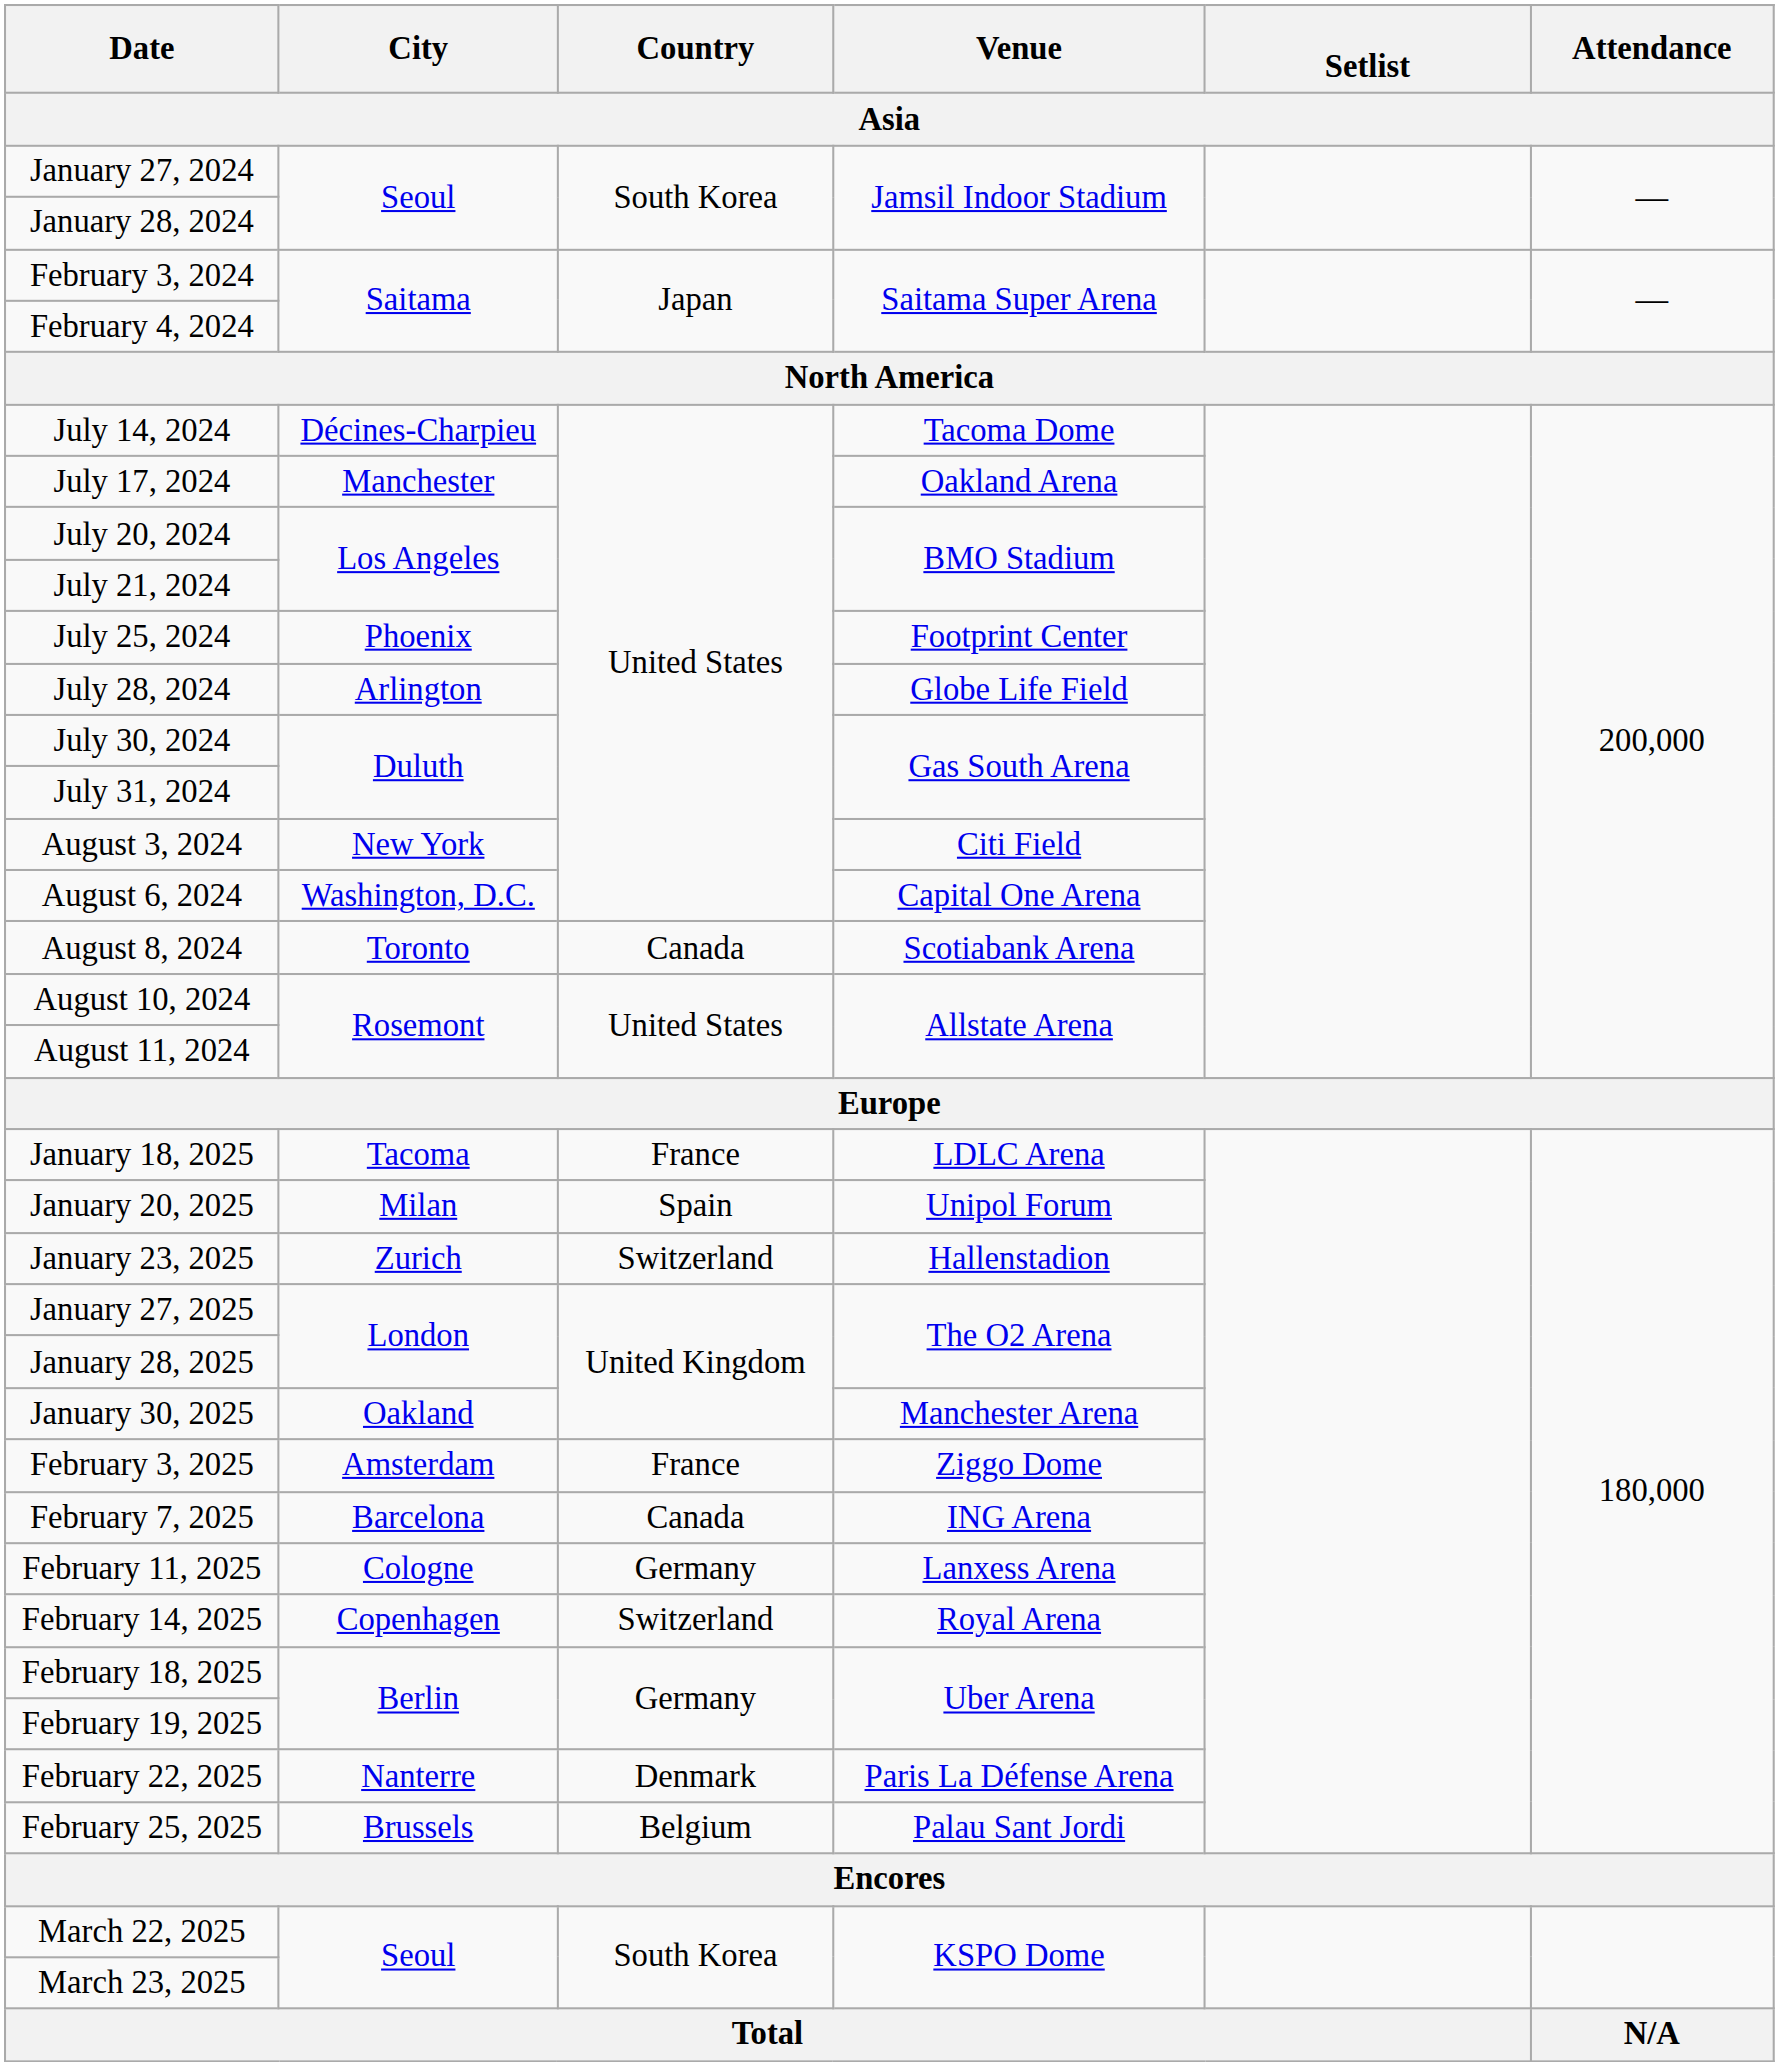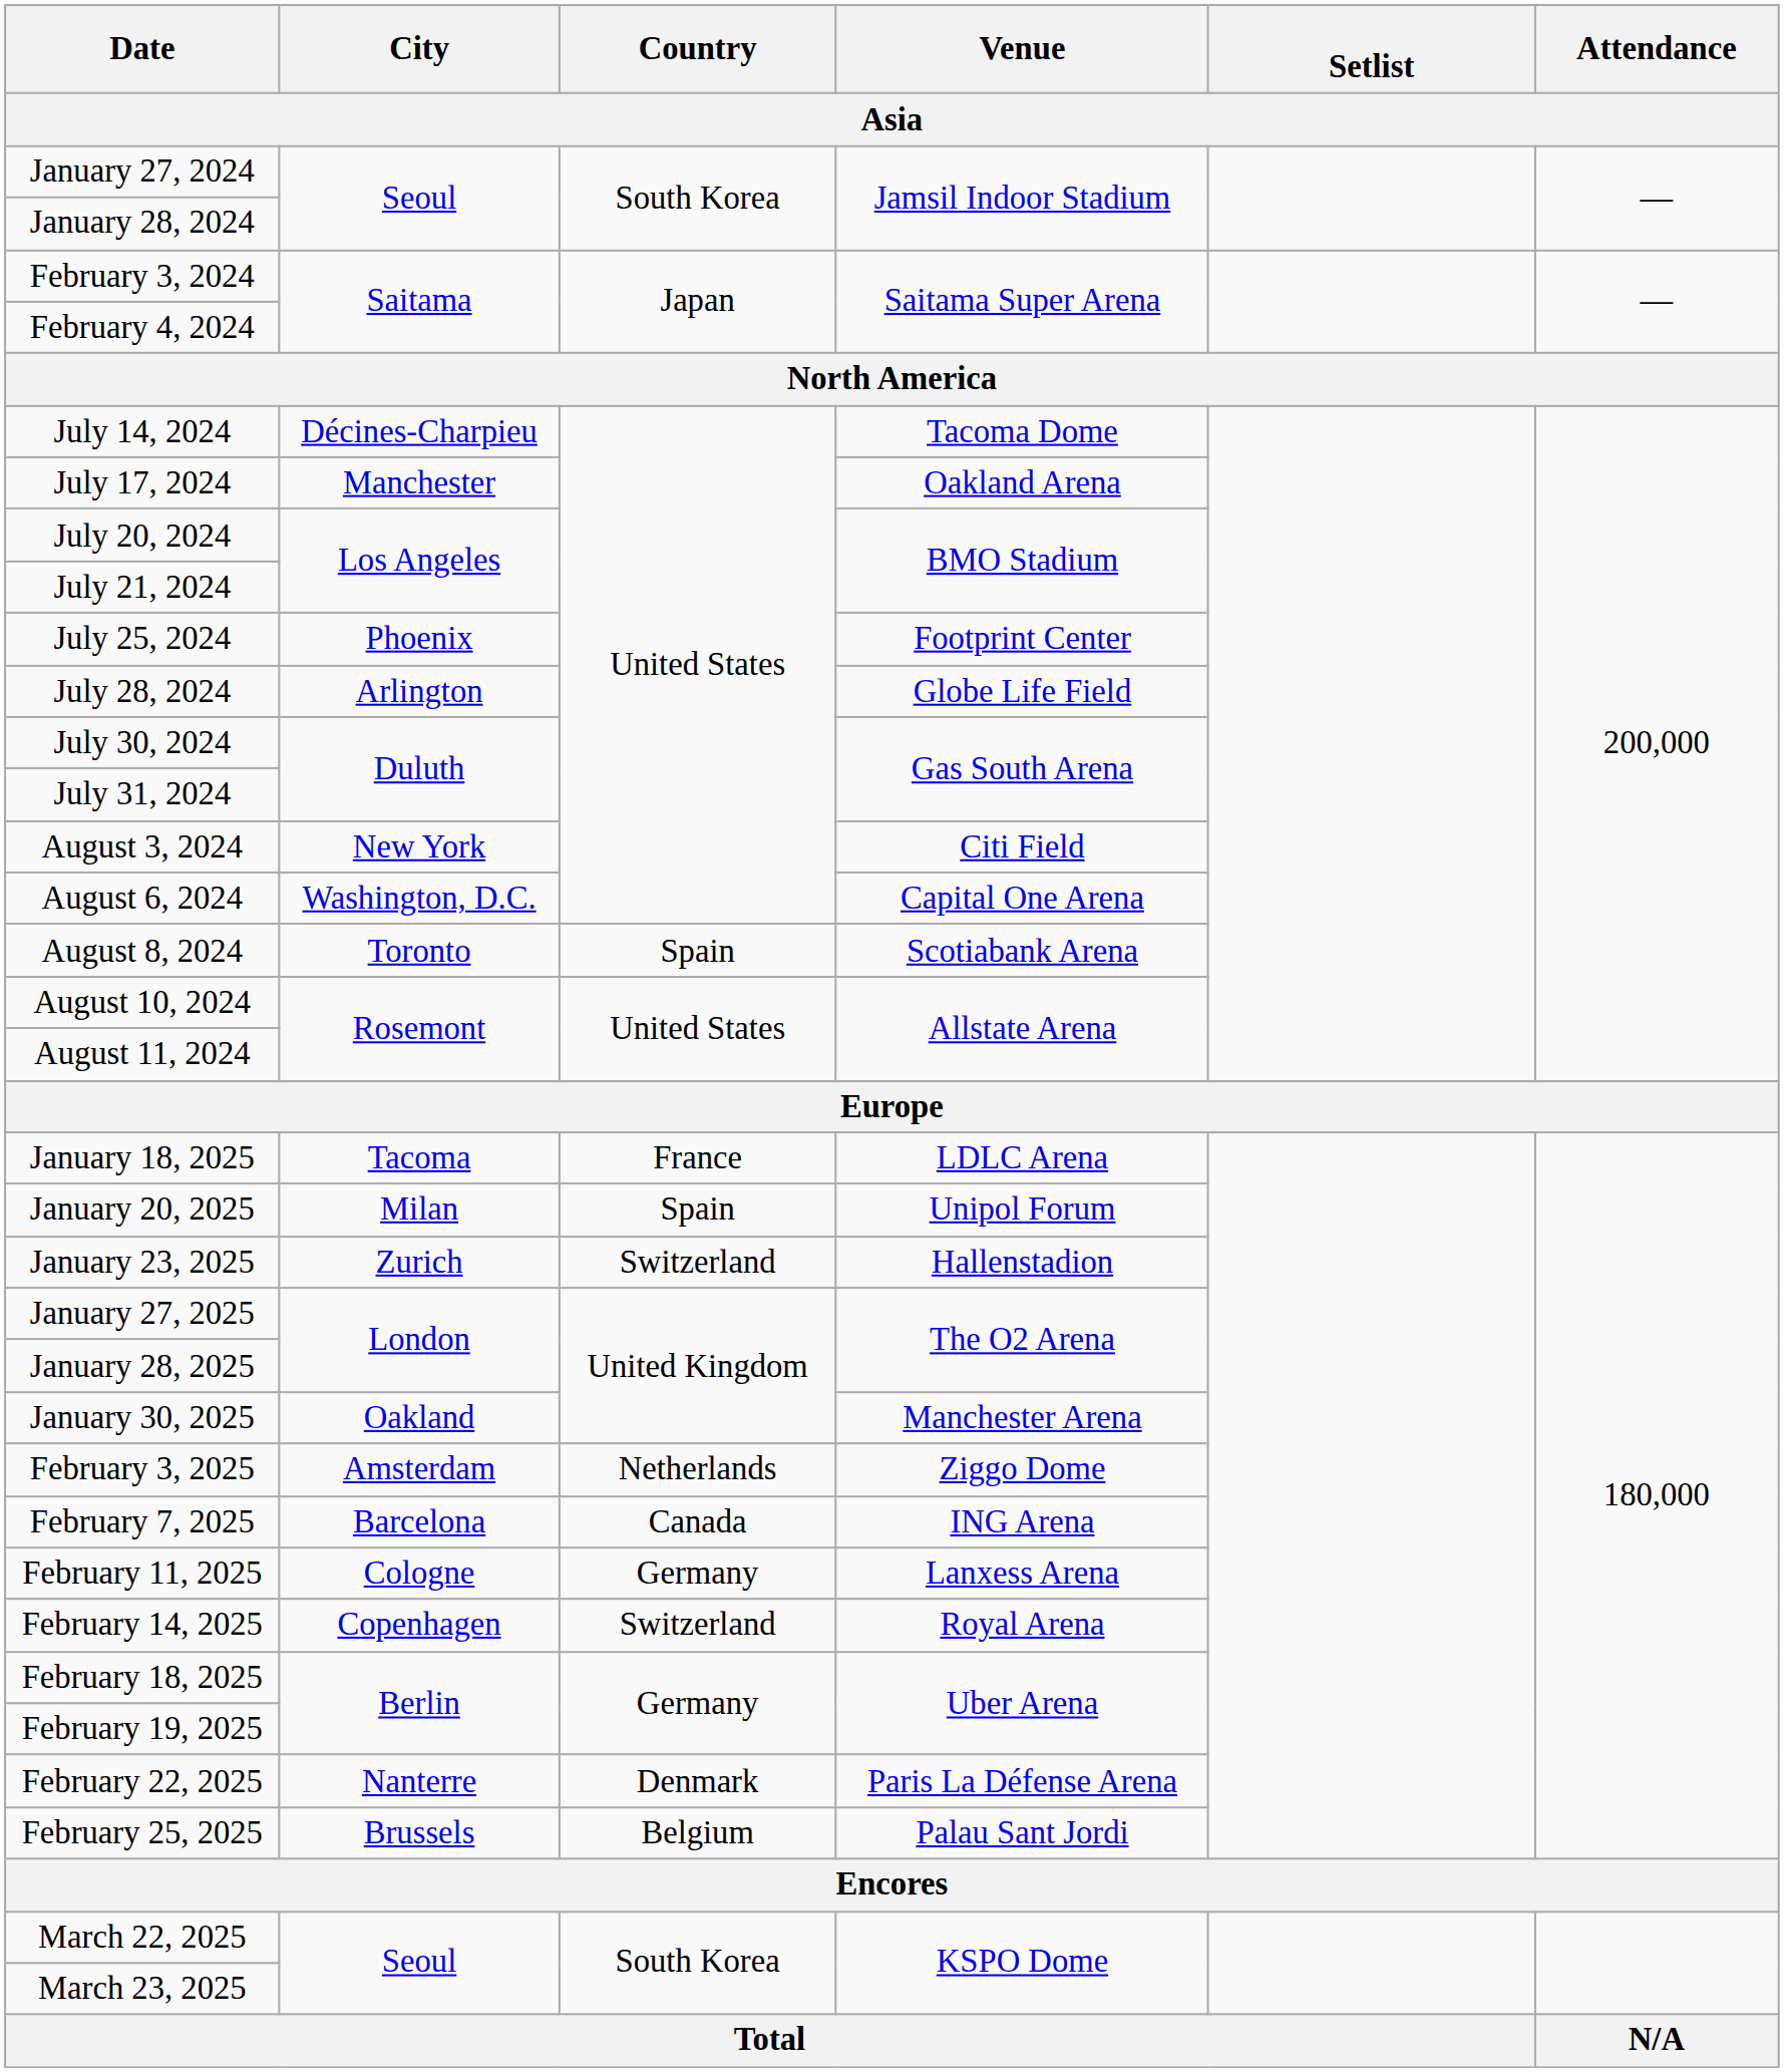 <table class="wikitable plainrowheaders" style="text-align:center;">
 <tr>
 <th scope="col" style="width:12em;">Date</th>
 <th scope="col" style="width:11em;">City</th>
 <th scope="col" style="width:11em;">Country</th>
 <th scope="col" style="width:16em;">Venue</th>
 <th scope="col" style="width:16em;"><br>Setlist</th>
 <th scope="col" style="width:9em;">Attendance</th>
 </tr>
 <tr>
 <th colspan="6">Asia</th>
 </tr>
 <tr>
 <td>January 27, 2024</td>
 <td rowspan="2"><a href='#'>Seoul</a></td>
 <td rowspan="2">South Korea</td>
 <td rowspan="2"><a href='#'>Jamsil Indoor Stadium</a></td>
 <td rowspan="2"></td>
 <td rowspan="2">—</td>
 </tr>
 <tr>
 <td>January 28, 2024</td>
 </tr>
 <tr>
 <td>February 3, 2024</td>
 <td rowspan="2"><a href='#'>Saitama</a></td>
 <td rowspan="2">Japan</td>
 <td rowspan="2"><a href='#'>Saitama Super Arena</a></td>
 <td rowspan="2"></td>
 <td rowspan="2">—</td>
 </tr>
 <tr>
 <td>February 4, 2024</td>
 </tr>
 <tr>
 <th colspan="6">North America</th>
 </tr>
 <tr>
 <td>July 14, 2024</td>
 <td><a href='#'>Décines-Charpieu</a></td>
 <td rowspan="10">United States</td>
 <td><a href='#'>Tacoma Dome</a></td>
 <td rowspan="13"></td>
 <td rowspan="13">200,000</td>
 </tr>
 <tr>
 <td>July 17, 2024</td>
 <td><a href='#'>Manchester</a></td>
 <td><a href='#'>Oakland Arena</a></td>
 </tr>
 <tr>
 <td>July 20, 2024</td>
 <td rowspan="2"><a href='#'>Los Angeles</a></td>
 <td rowspan="2"><a href='#'>BMO Stadium</a></td>
 </tr>
 <tr>
 <td>July 21, 2024</td>
 </tr>
 <tr>
 <td>July 25, 2024</td>
 <td><a href='#'>Phoenix</a></td>
 <td><a href='#'>Footprint Center</a></td>
 </tr>
 <tr>
 <td>July 28, 2024</td>
 <td><a href='#'>Arlington</a></td>
 <td><a href='#'>Globe Life Field</a></td>
 </tr>
 <tr>
 <td>July 30, 2024</td>
 <td rowspan="2"><a href='#'>Duluth</a></td>
 <td rowspan="2"><a href='#'>Gas South Arena</a></td>
 </tr>
 <tr>
 <td>July 31, 2024</td>
 </tr>
 <tr>
 <td>August 3, 2024</td>
 <td><a href='#'>New York</a></td>
 <td><a href='#'>Citi Field</a></td>
 </tr>
 <tr>
 <td>August 6, 2024</td>
 <td><a href='#'>Washington, D.C.</a></td>
 <td><a href='#'>Capital One Arena</a></td>
 </tr>
 <tr>
 <td>August 8, 2024</td>
 <td><a href='#'>Toronto</a></td>
-<td>Canada</td>
+<td>Spain</td>
 <td><a href='#'>Scotiabank Arena</a></td>
 </tr>
 <tr>
 <td>August 10, 2024</td>
 <td rowspan="2"><a href='#'>Rosemont</a></td>
 <td rowspan="2">United States</td>
 <td rowspan="2"><a href='#'>Allstate Arena</a></td>
 </tr>
 <tr>
 <td>August 11, 2024</td>
 </tr>
 <tr>
 <th colspan="6">Europe</th>
 </tr>
 <tr>
 <td>January 18, 2025</td>
 <td><a href='#'>Tacoma</a></td>
 <td>France</td>
 <td><a href='#'>LDLC Arena</a></td>
 <td rowspan="14"></td>
 <td rowspan="14">180,000</td>
 </tr>
 <tr>
 <td>January 20, 2025</td>
 <td><a href='#'>Milan</a></td>
 <td>Spain</td>
 <td><a href='#'>Unipol Forum</a></td>
 </tr>
 <tr>
 <td>January 23, 2025</td>
 <td><a href='#'>Zurich</a></td>
 <td>Switzerland</td>
 <td><a href='#'>Hallenstadion</a></td>
 </tr>
 <tr>
 <td>January 27, 2025</td>
 <td rowspan="2"><a href='#'>London</a></td>
 <td rowspan="3">United Kingdom</td>
 <td rowspan="2"><a href='#'>The O2 Arena</a></td>
 </tr>
 <tr>
 <td>January 28, 2025</td>
 </tr>
 <tr>
 <td>January 30, 2025</td>
 <td><a href='#'>Oakland</a></td>
 <td><a href='#'>Manchester Arena</a></td>
 </tr>
 <tr>
 <td>February 3, 2025</td>
 <td><a href='#'>Amsterdam</a></td>
-<td>France</td>
+<td>Netherlands</td>
 <td><a href='#'>Ziggo Dome</a></td>
 </tr>
 <tr>
 <td>February 7, 2025</td>
 <td><a href='#'>Barcelona</a></td>
 <td>Canada</td>
 <td><a href='#'>ING Arena</a></td>
 </tr>
 <tr>
 <td>February 11, 2025</td>
 <td><a href='#'>Cologne</a></td>
 <td>Germany</td>
 <td><a href='#'>Lanxess Arena</a></td>
 </tr>
 <tr>
 <td>February 14, 2025</td>
 <td><a href='#'>Copenhagen</a></td>
 <td>Switzerland</td>
 <td><a href='#'>Royal Arena</a></td>
 </tr>
 <tr>
 <td>February 18, 2025</td>
 <td rowspan="2"><a href='#'>Berlin</a></td>
 <td rowspan="2">Germany</td>
 <td rowspan="2"><a href='#'>Uber Arena</a></td>
 </tr>
 <tr>
 <td>February 19, 2025</td>
 </tr>
 <tr>
 <td>February 22, 2025</td>
 <td><a href='#'>Nanterre</a></td>
 <td>Denmark</td>
 <td><a href='#'>Paris La Défense Arena</a></td>
 </tr>
 <tr>
 <td>February 25, 2025</td>
 <td><a href='#'>Brussels</a></td>
 <td>Belgium</td>
 <td><a href='#'>Palau Sant Jordi</a></td>
 </tr>
 <tr>
 <th colspan="6">Encores</th>
 </tr>
 <tr>
 <td>March 22, 2025</td>
 <td rowspan="2"><a href='#'>Seoul</a></td>
 <td rowspan="2">South Korea</td>
 <td rowspan="2"><a href='#'>KSPO Dome</a></td>
 <td rowspan="2"></td>
 <td rowspan="2"></td>
 </tr>
 <tr>
 <td>March 23, 2025</td>
 </tr>
 <tr>
 <th colspan="5">Total</th>
 <th>N/A</th>
 </tr>
 </table>
